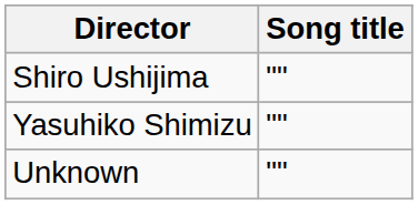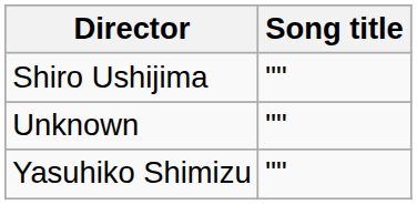 <table class="wikitable">
 <tr>
 <th>Director</th>
 <th>Song title</th>
 </tr>
 <tr>
 <td>Shiro Ushijima</td>
 <td>""</td>
 </tr>
 <tr>
+<td>Unknown</td>
+<td>""</td>
+</tr>
+<tr>
 <td>Yasuhiko Shimizu</td>
 <td>""</td>
 </tr>
-<tr>
-<td>Unknown</td>
-<td>""</td>
-</tr>
 </table>
